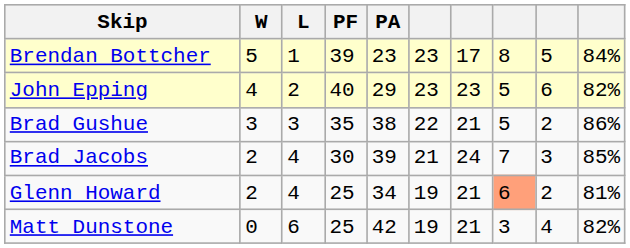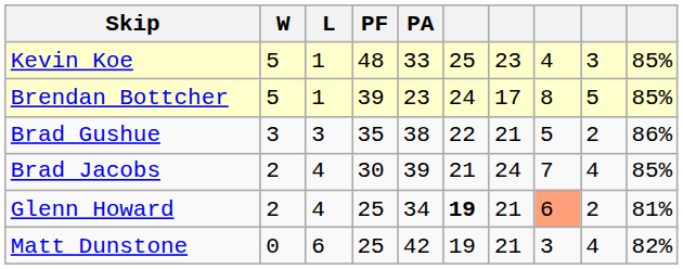 <table class= "wikitable">
 <tr>
 <th width=140>Skip</th>
 <th width=20>W</th>
 <th width=20>L</th>
 <th width=20>PF</th>
 <th width=20>PA</th>
 <th width=20></th>
 <th width=20></th>
 <th width=20></th>
 <th width=20></th>
 <th width=20></th>
 </tr>
 <tr bgcolor=#ffffcc>
+<td> <a href='#'>Kevin Koe</a></td>
+<td>5</td>
+<td>1</td>
+<td>48</td>
+<td>33</td>
+<td>25</td>
+<td>23</td>
+<td>4</td>
+<td>3</td>
+<td>85%</td>
+</tr>
+<tr bgcolor=#ffffcc>
 <td> <a href='#'>Brendan Bottcher</a></td>
 <td>5</td>
 <td>1</td>
 <td>39</td>
 <td>23</td>
-<td>23</td>
+<td>24</td>
 <td>17</td>
 <td>8</td>
 <td>5</td>
-<td>84%</td>
-</tr>
-<tr bgcolor=#ffffcc>
-<td> <a href='#'>John Epping</a></td>
-<td>4</td>
-<td>2</td>
-<td>40</td>
-<td>29</td>
-<td>23</td>
-<td>23</td>
-<td>5</td>
-<td>6</td>
-<td>82%</td>
+<td>85%</td>
 </tr>
 <tr>
 <td> <a href='#'>Brad Gushue</a></td>
 <td>3</td>
 <td>3</td>
 <td>35</td>
 <td>38</td>
 <td>22</td>
 <td>21</td>
 <td>5</td>
 <td>2</td>
 <td>86%</td>
 </tr>
 <tr>
 <td> <a href='#'>Brad Jacobs</a></td>
 <td>2</td>
 <td>4</td>
 <td>30</td>
 <td>39</td>
 <td>21</td>
 <td>24</td>
 <td>7</td>
-<td>3</td>
+<td>4</td>
 <td>85%</td>
 </tr>
 <tr>
 <td> <a href='#'>Glenn Howard</a></td>
 <td>2</td>
 <td>4</td>
 <td>25</td>
 <td>34</td>
-<td>19</td>
+<td><strong>19</strong></td>
 <td>21</td>
 <td style="background: lightsalmon;">6</td>
 <td>2</td>
 <td>81%</td>
 </tr>
 <tr>
 <td> <a href='#'>Matt Dunstone</a></td>
 <td>0</td>
 <td>6</td>
 <td>25</td>
 <td>42</td>
 <td>19</td>
 <td>21</td>
 <td>3</td>
 <td>4</td>
 <td>82%</td>
 </tr>
 </table>
